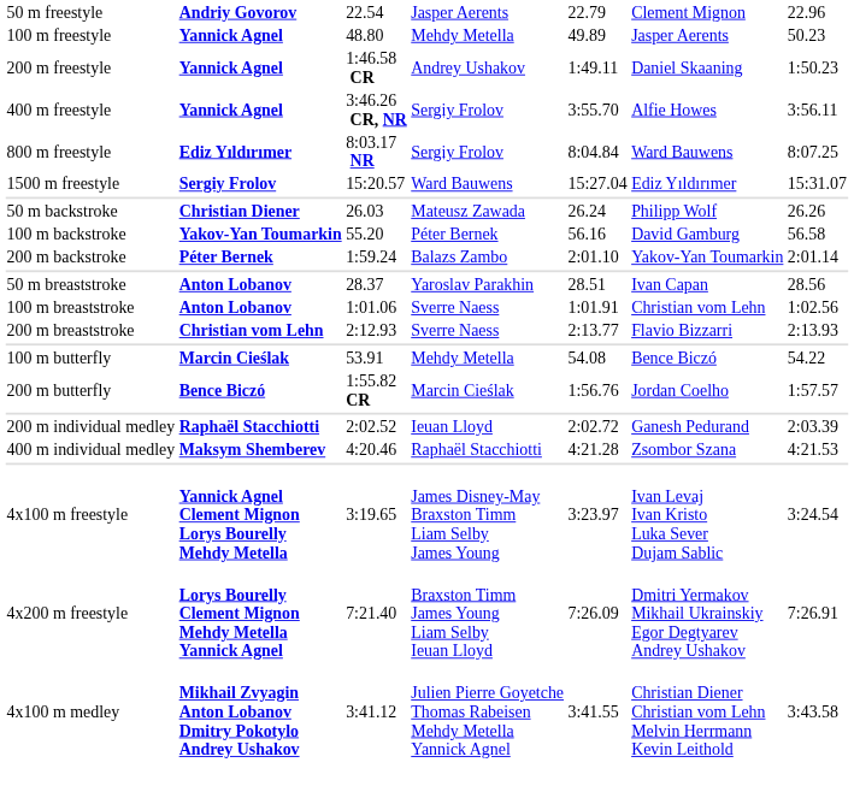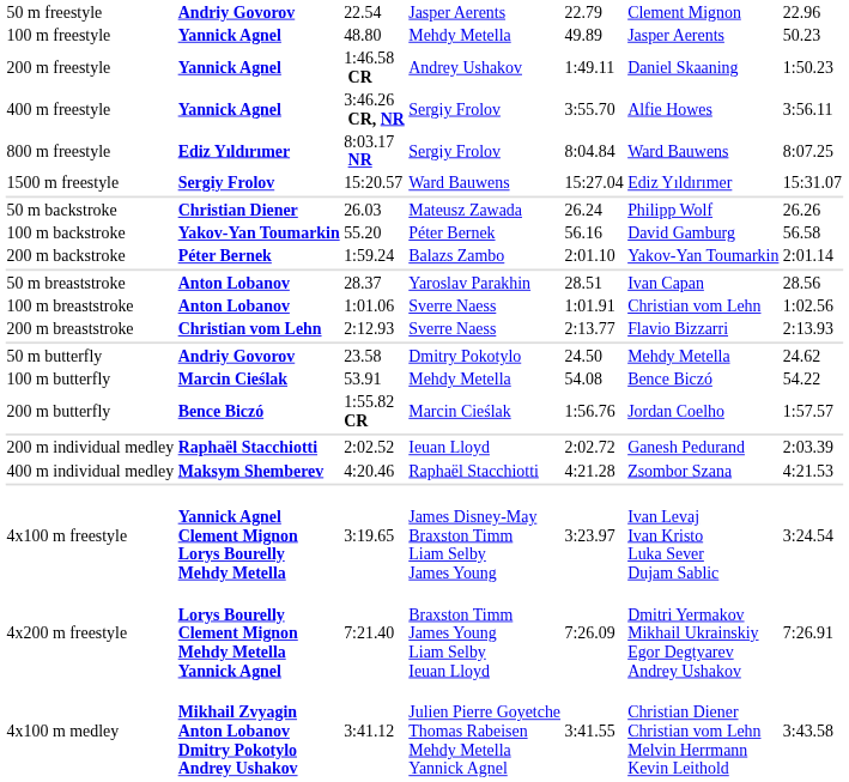 <table>
 <tr>
 <td>50 m freestyle</td>
 <td><strong><a href='#'>Andriy Govorov</a> <br><small></small></strong></td>
 <td>22.54</td>
 <td><a href='#'>Jasper Aerents</a> <br><small></small></td>
 <td>22.79</td>
 <td><a href='#'>Clement Mignon</a> <br><small></small></td>
 <td>22.96</td>
 </tr>
 <tr>
 <td>100 m freestyle</td>
 <td><strong><a href='#'>Yannick Agnel</a> <br><small></small></strong></td>
 <td>48.80</td>
 <td><a href='#'>Mehdy Metella</a> <br><small></small></td>
 <td>49.89</td>
 <td><a href='#'>Jasper Aerents</a> <br><small></small></td>
 <td>50.23</td>
 </tr>
 <tr>
 <td>200 m freestyle</td>
 <td><strong><a href='#'>Yannick Agnel</a> <br><small></small></strong></td>
 <td>1:46.58 <br> <strong>CR</strong></td>
 <td><a href='#'>Andrey Ushakov</a> <br><small></small></td>
 <td>1:49.11</td>
 <td><a href='#'>Daniel Skaaning</a> <br><small></small></td>
 <td>1:50.23</td>
 </tr>
 <tr>
 <td>400 m freestyle</td>
 <td><strong><a href='#'>Yannick Agnel</a> <br><small></small></strong></td>
 <td>3:46.26 <br> <strong>CR, <a href='#'>NR</a></strong></td>
 <td><a href='#'>Sergiy Frolov</a> <br><small></small></td>
 <td>3:55.70</td>
 <td><a href='#'>Alfie Howes</a> <br><small></small></td>
 <td>3:56.11</td>
 </tr>
 <tr>
 <td>800 m freestyle</td>
 <td><strong><a href='#'>Ediz Yıldırımer</a> <br><small></small></strong></td>
 <td>8:03.17 <br> <strong><a href='#'>NR</a></strong></td>
 <td><a href='#'>Sergiy Frolov</a> <br><small></small></td>
 <td>8:04.84</td>
 <td><a href='#'>Ward Bauwens</a> <br><small></small></td>
 <td>8:07.25</td>
 </tr>
 <tr>
 <td>1500 m freestyle</td>
 <td><strong><a href='#'>Sergiy Frolov</a> <br><small></small></strong></td>
 <td>15:20.57</td>
 <td><a href='#'>Ward Bauwens</a> <br><small></small></td>
 <td>15:27.04</td>
 <td><a href='#'>Ediz Yıldırımer</a> <br><small></small></td>
 <td>15:31.07</td>
 </tr>
 <tr bgcolor=#DDDDDD>
 <td colspan=7></td>
 </tr>
 <tr>
 <td>50 m backstroke</td>
 <td><strong><a href='#'>Christian Diener</a><br><small></small></strong></td>
 <td>26.03</td>
 <td><a href='#'>Mateusz Zawada</a><br><small></small></td>
 <td>26.24</td>
 <td><a href='#'>Philipp Wolf</a><br><small></small></td>
 <td>26.26</td>
 </tr>
 <tr>
 <td>100 m backstroke</td>
 <td><strong><a href='#'>Yakov-Yan Toumarkin</a><br><small></small></strong></td>
 <td>55.20</td>
 <td><a href='#'>Péter Bernek</a><br><small></small></td>
 <td>56.16</td>
 <td><a href='#'>David Gamburg</a><br><small></small></td>
 <td>56.58</td>
 </tr>
 <tr>
 <td>200 m backstroke</td>
 <td><strong><a href='#'>Péter Bernek</a><br><small></small></strong></td>
 <td>1:59.24</td>
 <td><a href='#'>Balazs Zambo</a><br><small></small></td>
 <td>2:01.10</td>
 <td><a href='#'>Yakov-Yan Toumarkin</a><br><small></small></td>
 <td>2:01.14</td>
 </tr>
 <tr bgcolor=#DDDDDD>
 <td colspan=7></td>
 </tr>
 <tr>
 <td>50 m breaststroke</td>
 <td><strong><a href='#'>Anton Lobanov </a><br><small></small></strong></td>
 <td>28.37</td>
 <td><a href='#'>Yaroslav Parakhin</a><br><small></small></td>
 <td>28.51</td>
 <td><a href='#'>Ivan Capan</a><br><small></small></td>
 <td>28.56</td>
 </tr>
 <tr>
 <td>100 m breaststroke</td>
 <td><strong><a href='#'>Anton Lobanov</a><br><small></small></strong></td>
 <td>1:01.06</td>
 <td><a href='#'>Sverre Naess</a><br><small></small></td>
 <td>1:01.91</td>
 <td><a href='#'>Christian vom Lehn</a><br><small></small></td>
 <td>1:02.56</td>
 </tr>
 <tr>
 <td>200 m breaststroke</td>
 <td><strong><a href='#'>Christian vom Lehn</a><br><small></small></strong></td>
 <td>2:12.93</td>
 <td><a href='#'>Sverre Naess</a><br><small></small></td>
 <td>2:13.77</td>
 <td><a href='#'>Flavio Bizzarri</a><br><small></small></td>
 <td>2:13.93</td>
 </tr>
 <tr bgcolor=#DDDDDD>
 <td colspan=7></td>
 </tr>
 <tr>
+<td>50 m butterfly</td>
+<td><strong><a href='#'>Andriy Govorov</a><br><small></small></strong></td>
+<td>23.58</td>
+<td><a href='#'>Dmitry Pokotylo</a><br><small></small></td>
+<td>24.50</td>
+<td><a href='#'>Mehdy Metella</a><br><small></small></td>
+<td>24.62</td>
+</tr>
+<tr>
 <td>100 m butterfly</td>
 <td><strong><a href='#'>Marcin Cieślak</a><br><small></small></strong></td>
 <td>53.91</td>
 <td><a href='#'>Mehdy Metella</a><br><small></small></td>
 <td>54.08</td>
 <td><a href='#'>Bence Biczó</a><br><small></small></td>
 <td>54.22</td>
 </tr>
 <tr>
 <td>200 m butterfly</td>
 <td><strong><a href='#'>Bence Biczó</a><br><small></small></strong></td>
 <td>1:55.82 <br><strong>CR</strong></td>
 <td><a href='#'>Marcin Cieślak</a><br><small></small></td>
 <td>1:56.76</td>
 <td><a href='#'>Jordan Coelho</a><br><small></small></td>
 <td>1:57.57</td>
 </tr>
 <tr bgcolor=#DDDDDD>
 <td colspan=7></td>
 </tr>
 <tr>
 <td>200 m individual medley</td>
 <td><strong><a href='#'>Raphaël Stacchiotti</a><br><small></small></strong></td>
 <td>2:02.52</td>
 <td><a href='#'>Ieuan Lloyd</a><br><small></small></td>
 <td>2:02.72</td>
 <td><a href='#'>Ganesh Pedurand</a><br><small></small></td>
 <td>2:03.39</td>
 </tr>
 <tr>
 <td>400 m individual medley</td>
 <td><strong><a href='#'>Maksym Shemberev</a><br><small></small></strong></td>
 <td>4:20.46</td>
 <td><a href='#'>Raphaël Stacchiotti</a><br><small></small></td>
 <td>4:21.28</td>
 <td><a href='#'>Zsombor Szana</a><br><small></small></td>
 <td>4:21.53</td>
 </tr>
 <tr bgcolor=#DDDDDD>
 <td colspan=7></td>
 </tr>
 <tr>
 <td>4x100 m freestyle</td>
 <td><strong><br><a href='#'>Yannick Agnel</a><br><a href='#'>Clement Mignon</a><br><a href='#'>Lorys Bourelly</a><br><a href='#'>Mehdy Metella</a></strong></td>
 <td>3:19.65</td>
 <td><br><a href='#'>James Disney-May</a><br><a href='#'>Braxston Timm</a><br><a href='#'>Liam Selby</a><br><a href='#'>James Young</a></td>
 <td>3:23.97</td>
 <td><br><a href='#'>Ivan Levaj</a><br><a href='#'>Ivan Kristo</a><br><a href='#'>Luka Sever</a><br><a href='#'>Dujam Sablic</a></td>
 <td>3:24.54</td>
 </tr>
 <tr>
 <td>4x200 m freestyle</td>
 <td><strong><br><a href='#'>Lorys Bourelly</a><br><a href='#'>Clement Mignon</a><br><a href='#'>Mehdy Metella</a><br><a href='#'>Yannick Agnel</a></strong></td>
 <td>7:21.40</td>
 <td><br><a href='#'>Braxston Timm</a><br><a href='#'>James Young</a><br><a href='#'>Liam Selby</a><br><a href='#'>Ieuan Lloyd</a></td>
 <td>7:26.09</td>
 <td><br><a href='#'>Dmitri Yermakov</a><br><a href='#'>Mikhail Ukrainskiy</a><br><a href='#'>Egor Degtyarev</a><br><a href='#'>Andrey Ushakov</a></td>
 <td>7:26.91</td>
 </tr>
 <tr>
 <td>4x100 m medley</td>
 <td><strong><br><a href='#'>Mikhail Zvyagin</a><br><a href='#'>Anton Lobanov</a><br><a href='#'>Dmitry Pokotylo</a><br><a href='#'>Andrey Ushakov</a></strong></td>
 <td>3:41.12</td>
 <td><br><a href='#'>Julien Pierre Goyetche</a><br><a href='#'>Thomas Rabeisen</a><br><a href='#'>Mehdy Metella</a><br><a href='#'>Yannick Agnel</a></td>
 <td>3:41.55</td>
 <td><br><a href='#'>Christian Diener</a><br><a href='#'>Christian vom Lehn</a><br><a href='#'>Melvin Herrmann</a><br><a href='#'>Kevin Leithold</a></td>
 <td>3:43.58</td>
 </tr>
 </table>
